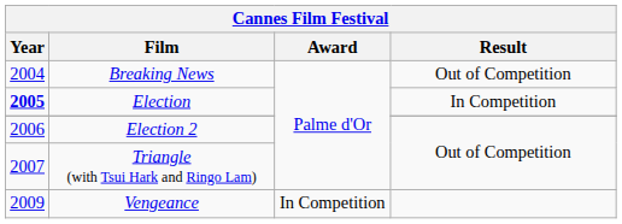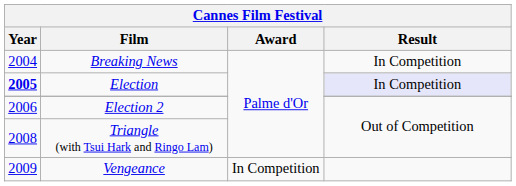 <table class="wikitable">
 <tr>
 <th colspan="5" align="center"><a href='#'>Cannes Film Festival</a></th>
 </tr>
 <tr>
 <th width="33">Year</th>
 <th width="200">Film</th>
 <th width="100">Award</th>
 <th width="200">Result</th>
 </tr>
 <tr>
 <td align="center" rowspan="1"><a href='#'>2004</a></td>
 <td align="center"><em><a href='#'>Breaking News</a></em></td>
 <td align="center" rowspan="5"><a href='#'>Palme d'Or</a></td>
-<td align="center" rowspan="1">Out of Competition</td>
+<td align="center" rowspan="1">In Competition</td>
 </tr>
 <tr>
 <td align="center"><strong><a href='#'>2005</a></strong></td>
 <td align="center"><em><a href='#'>Election</a></em></td>
-<td align="center" rowspan="1">In Competition</td>
+<td align="center" rowspan="1" style="background: lavender;">In Competition</td>
 </tr>
 <tr>
 </tr>
 <tr>
 <td align="center"><a href='#'>2006</a></td>
 <td align="center"><em><a href='#'>Election 2</a></em></td>
 <td align="center" rowspan="2">Out of Competition</td>
 </tr>
 <tr>
-<td align="center"><a href='#'>2007</a></td>
+<td align="center"><a href='#'>2008</a></td>
 <td align="center"><em><a href='#'>Triangle</a></em><br><small>(with <a href='#'>Tsui Hark</a> and <a href='#'>Ringo Lam</a>)</small></td>
 </tr>
 <tr>
 <td align="center"><a href='#'>2009</a></td>
 <td align="center"><em><a href='#'>Vengeance</a></em></td>
 <td align="center" rowspan="1">In Competition</td>
 </tr>
 </table>
